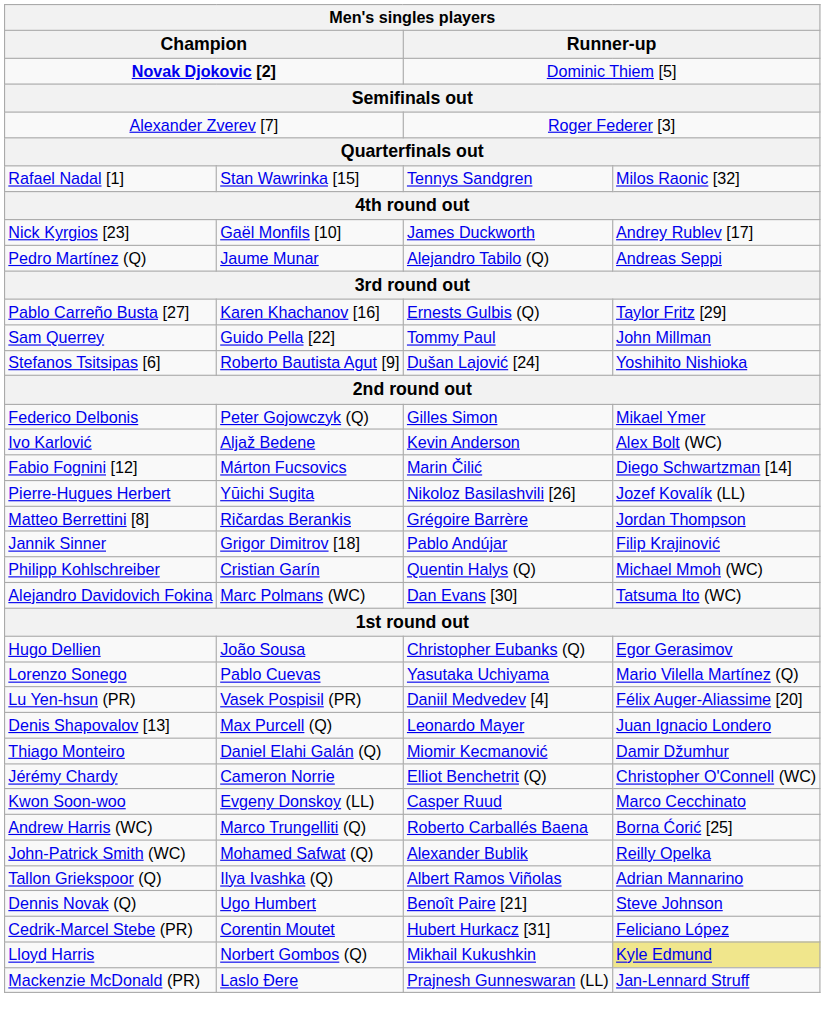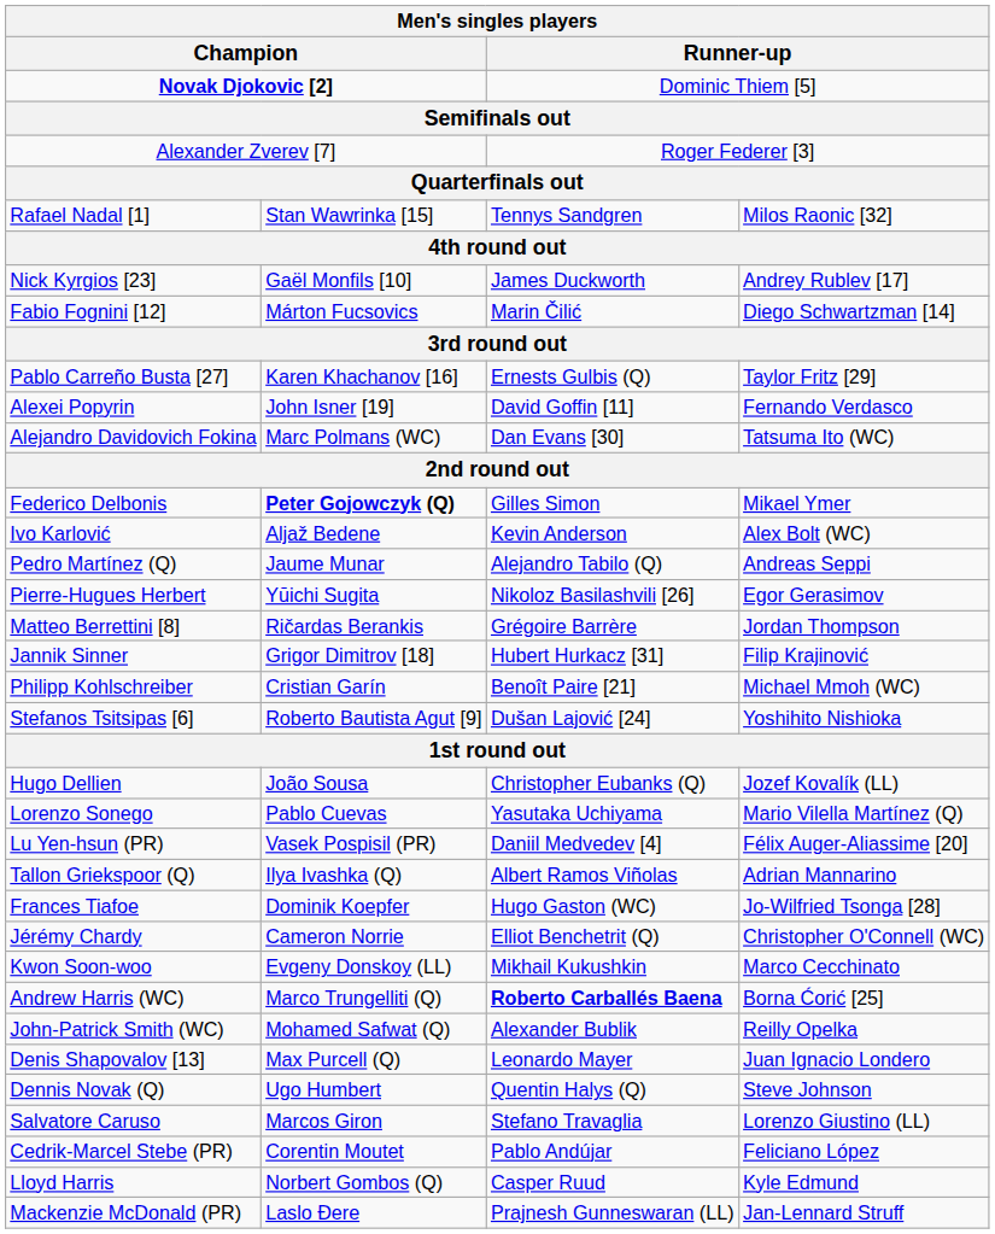 <table class="wikitable collapsible collapsed" style="font-size:90%">
 <tr>
 <th colspan=4>Men's singles players</th>
 </tr>
 <tr style="font-size:110%">
 <th colspan="2">Champion</th>
 <th colspan="2">Runner-up</th>
 </tr>
 <tr style="text-align:center;">
 <td colspan="2"> <strong><a href='#'>Novak Djokovic</a> [2]</strong></td>
 <td colspan="2"> <a href='#'>Dominic Thiem</a> [5]</td>
 </tr>
 <tr style="font-size:110%">
 <th colspan="4">Semifinals out</th>
 </tr>
 <tr>
 <td colspan="2" style="text-align:center;"> <a href='#'>Alexander Zverev</a> [7]</td>
 <td colspan="2" style="text-align:center;"> <a href='#'>Roger Federer</a> [3]</td>
 </tr>
 <tr style="font-size:110%">
 <th colspan="4">Quarterfinals out</th>
 </tr>
 <tr>
 <td> <a href='#'>Rafael Nadal</a> [1]</td>
 <td> <a href='#'>Stan Wawrinka</a> [15]</td>
 <td> <a href='#'>Tennys Sandgren</a></td>
 <td> <a href='#'>Milos Raonic</a> [32]</td>
 </tr>
 <tr style="font-size:110%">
 <th colspan="4">4th round out</th>
 </tr>
 <tr>
 <td> <a href='#'>Nick Kyrgios</a> [23]</td>
 <td> <a href='#'>Gaël Monfils</a> [10]</td>
 <td> <a href='#'>James Duckworth</a></td>
 <td> <a href='#'>Andrey Rublev</a> [17]</td>
 </tr>
 <tr>
-<td> <a href='#'>Pedro Martínez</a> (Q)</td>
-<td> <a href='#'>Jaume Munar</a></td>
-<td> <a href='#'>Alejandro Tabilo</a> (Q)</td>
-<td> <a href='#'>Andreas Seppi</a></td>
+<td> <a href='#'>Fabio Fognini</a> [12]</td>
+<td> <a href='#'>Márton Fucsovics</a></td>
+<td> <a href='#'>Marin Čilić</a></td>
+<td> <a href='#'>Diego Schwartzman</a> [14]</td>
 </tr>
 <tr style="font-size:110%">
 <th colspan="4">3rd round out</th>
 </tr>
 <tr>
 <td> <a href='#'>Pablo Carreño Busta</a> [27]</td>
 <td> <a href='#'>Karen Khachanov</a> [16]</td>
 <td> <a href='#'>Ernests Gulbis</a> (Q)</td>
 <td> <a href='#'>Taylor Fritz</a> [29]</td>
 </tr>
 <tr>
-<td> <a href='#'>Sam Querrey</a></td>
-<td> <a href='#'>Guido Pella</a> [22]</td>
-<td> <a href='#'>Tommy Paul</a></td>
-<td> <a href='#'>John Millman</a></td>
+<td> <a href='#'>Alexei Popyrin</a></td>
+<td> <a href='#'>John Isner</a> [19]</td>
+<td> <a href='#'>David Goffin</a> [11]</td>
+<td> <a href='#'>Fernando Verdasco</a></td>
 </tr>
 <tr>
-<td> <a href='#'>Stefanos Tsitsipas</a> [6]</td>
-<td> <a href='#'>Roberto Bautista Agut</a> [9]</td>
-<td> <a href='#'>Dušan Lajović</a> [24]</td>
-<td> <a href='#'>Yoshihito Nishioka</a></td>
+<td> <a href='#'>Alejandro Davidovich Fokina</a></td>
+<td> <a href='#'>Marc Polmans</a> (WC)</td>
+<td> <a href='#'>Dan Evans</a> [30]</td>
+<td> <a href='#'>Tatsuma Ito</a> (WC)</td>
 </tr>
 <tr style="font-size:110%">
 <th colspan="4">2nd round out</th>
 </tr>
 <tr>
 <td> <a href='#'>Federico Delbonis</a></td>
-<td> <a href='#'>Peter Gojowczyk</a> (Q)</td>
+<td><strong> <a href='#'>Peter Gojowczyk</a> (Q)</strong></td>
 <td> <a href='#'>Gilles Simon</a></td>
 <td> <a href='#'>Mikael Ymer</a></td>
 </tr>
 <tr>
 <td> <a href='#'>Ivo Karlović</a></td>
 <td> <a href='#'>Aljaž Bedene</a></td>
 <td> <a href='#'>Kevin Anderson</a></td>
 <td> <a href='#'>Alex Bolt</a> (WC)</td>
 </tr>
 <tr>
-<td> <a href='#'>Fabio Fognini</a> [12]</td>
-<td> <a href='#'>Márton Fucsovics</a></td>
-<td> <a href='#'>Marin Čilić</a></td>
-<td> <a href='#'>Diego Schwartzman</a> [14]</td>
+<td> <a href='#'>Pedro Martínez</a> (Q)</td>
+<td> <a href='#'>Jaume Munar</a></td>
+<td> <a href='#'>Alejandro Tabilo</a> (Q)</td>
+<td> <a href='#'>Andreas Seppi</a></td>
 </tr>
 <tr>
 <td> <a href='#'>Pierre-Hugues Herbert</a></td>
 <td> <a href='#'>Yūichi Sugita</a></td>
 <td> <a href='#'>Nikoloz Basilashvili</a> [26]</td>
-<td> <a href='#'>Jozef Kovalík</a> (LL)</td>
+<td> <a href='#'>Egor Gerasimov</a></td>
 </tr>
 <tr>
 <td> <a href='#'>Matteo Berrettini</a> [8]</td>
 <td> <a href='#'>Ričardas Berankis</a></td>
 <td> <a href='#'>Grégoire Barrère</a></td>
 <td> <a href='#'>Jordan Thompson</a></td>
 </tr>
 <tr>
 <td> <a href='#'>Jannik Sinner</a></td>
 <td> <a href='#'>Grigor Dimitrov</a> [18]</td>
-<td> <a href='#'>Pablo Andújar</a></td>
+<td> <a href='#'>Hubert Hurkacz</a> [31]</td>
 <td> <a href='#'>Filip Krajinović</a></td>
 </tr>
 <tr>
 <td> <a href='#'>Philipp Kohlschreiber</a></td>
 <td> <a href='#'>Cristian Garín</a></td>
-<td> <a href='#'>Quentin Halys</a> (Q)</td>
+<td> <a href='#'>Benoît Paire</a> [21]</td>
 <td> <a href='#'>Michael Mmoh</a> (WC)</td>
 </tr>
 <tr>
-<td> <a href='#'>Alejandro Davidovich Fokina</a></td>
-<td> <a href='#'>Marc Polmans</a> (WC)</td>
-<td> <a href='#'>Dan Evans</a> [30]</td>
-<td> <a href='#'>Tatsuma Ito</a> (WC)</td>
+<td> <a href='#'>Stefanos Tsitsipas</a> [6]</td>
+<td> <a href='#'>Roberto Bautista Agut</a> [9]</td>
+<td> <a href='#'>Dušan Lajović</a> [24]</td>
+<td> <a href='#'>Yoshihito Nishioka</a></td>
 </tr>
 <tr style="font-size:110%">
 <th colspan="4">1st round out</th>
 </tr>
 <tr>
 <td> <a href='#'>Hugo Dellien</a></td>
 <td> <a href='#'>João Sousa</a></td>
 <td> <a href='#'>Christopher Eubanks</a> (Q)</td>
-<td> <a href='#'>Egor Gerasimov</a></td>
+<td> <a href='#'>Jozef Kovalík</a> (LL)</td>
 </tr>
 <tr>
 <td> <a href='#'>Lorenzo Sonego</a></td>
 <td> <a href='#'>Pablo Cuevas</a></td>
 <td> <a href='#'>Yasutaka Uchiyama</a></td>
 <td> <a href='#'>Mario Vilella Martínez</a> (Q)</td>
 </tr>
 <tr>
 <td> <a href='#'>Lu Yen-hsun</a> (PR)</td>
 <td> <a href='#'>Vasek Pospisil</a> (PR)</td>
 <td> <a href='#'>Daniil Medvedev</a> [4]</td>
 <td> <a href='#'>Félix Auger-Aliassime</a> [20]</td>
 </tr>
 <tr>
-<td> <a href='#'>Denis Shapovalov</a> [13]</td>
-<td> <a href='#'>Max Purcell</a> (Q)</td>
-<td> <a href='#'>Leonardo Mayer</a></td>
-<td> <a href='#'>Juan Ignacio Londero</a></td>
+<td> <a href='#'>Tallon Griekspoor</a> (Q)</td>
+<td> <a href='#'>Ilya Ivashka</a> (Q)</td>
+<td> <a href='#'>Albert Ramos Viñolas</a></td>
+<td> <a href='#'>Adrian Mannarino</a></td>
 </tr>
 <tr>
-<td> <a href='#'>Thiago Monteiro</a></td>
-<td> <a href='#'>Daniel Elahi Galán</a> (Q)</td>
-<td> <a href='#'>Miomir Kecmanović</a></td>
-<td> <a href='#'>Damir Džumhur</a></td>
+<td> <a href='#'>Frances Tiafoe</a></td>
+<td> <a href='#'>Dominik Koepfer</a></td>
+<td> <a href='#'>Hugo Gaston</a> (WC)</td>
+<td> <a href='#'>Jo-Wilfried Tsonga</a> [28]</td>
 </tr>
 <tr>
 <td> <a href='#'>Jérémy Chardy</a></td>
 <td> <a href='#'>Cameron Norrie</a></td>
 <td> <a href='#'>Elliot Benchetrit</a> (Q)</td>
 <td> <a href='#'>Christopher O'Connell</a> (WC)</td>
 </tr>
 <tr>
 <td> <a href='#'>Kwon Soon-woo</a></td>
 <td> <a href='#'>Evgeny Donskoy</a> (LL)</td>
-<td> <a href='#'>Casper Ruud</a></td>
+<td> <a href='#'>Mikhail Kukushkin</a></td>
 <td> <a href='#'>Marco Cecchinato</a></td>
 </tr>
 <tr>
 <td> <a href='#'>Andrew Harris</a> (WC)</td>
 <td> <a href='#'>Marco Trungelliti</a> (Q)</td>
-<td> <a href='#'>Roberto Carballés Baena</a></td>
+<td><strong> <a href='#'>Roberto Carballés Baena</a></strong></td>
 <td> <a href='#'>Borna Ćorić</a> [25]</td>
 </tr>
 <tr>
 <td> <a href='#'>John-Patrick Smith</a> (WC)</td>
 <td> <a href='#'>Mohamed Safwat</a> (Q)</td>
 <td> <a href='#'>Alexander Bublik</a></td>
 <td> <a href='#'>Reilly Opelka</a></td>
 </tr>
 <tr>
-<td> <a href='#'>Tallon Griekspoor</a> (Q)</td>
-<td> <a href='#'>Ilya Ivashka</a> (Q)</td>
-<td> <a href='#'>Albert Ramos Viñolas</a></td>
-<td> <a href='#'>Adrian Mannarino</a></td>
+<td> <a href='#'>Denis Shapovalov</a> [13]</td>
+<td> <a href='#'>Max Purcell</a> (Q)</td>
+<td> <a href='#'>Leonardo Mayer</a></td>
+<td> <a href='#'>Juan Ignacio Londero</a></td>
 </tr>
 <tr>
 <td> <a href='#'>Dennis Novak</a> (Q)</td>
 <td> <a href='#'>Ugo Humbert</a></td>
-<td> <a href='#'>Benoît Paire</a> [21]</td>
+<td> <a href='#'>Quentin Halys</a> (Q)</td>
 <td> <a href='#'>Steve Johnson</a></td>
+</tr>
+<tr>
+<td> <a href='#'>Salvatore Caruso</a></td>
+<td> <a href='#'>Marcos Giron</a></td>
+<td> <a href='#'>Stefano Travaglia</a></td>
+<td> <a href='#'>Lorenzo Giustino</a> (LL)</td>
 </tr>
 <tr>
 <td> <a href='#'>Cedrik-Marcel Stebe</a> (PR)</td>
 <td> <a href='#'>Corentin Moutet</a></td>
-<td> <a href='#'>Hubert Hurkacz</a> [31]</td>
+<td> <a href='#'>Pablo Andújar</a></td>
 <td> <a href='#'>Feliciano López</a></td>
 </tr>
 <tr>
 <td> <a href='#'>Lloyd Harris</a></td>
 <td> <a href='#'>Norbert Gombos</a> (Q)</td>
-<td> <a href='#'>Mikhail Kukushkin</a></td>
-<td style="background: khaki;"> <a href='#'>Kyle Edmund</a></td>
+<td> <a href='#'>Casper Ruud</a></td>
+<td> <a href='#'>Kyle Edmund</a></td>
 </tr>
 <tr>
 <td> <a href='#'>Mackenzie McDonald</a> (PR)</td>
 <td> <a href='#'>Laslo Đere</a></td>
 <td> <a href='#'>Prajnesh Gunneswaran</a> (LL)</td>
 <td> <a href='#'>Jan-Lennard Struff</a></td>
 </tr>
 </table>
